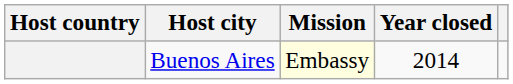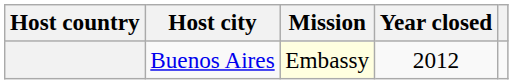 <table class="wikitable plainrowheaders" style="text-align:center;">
 <tr>
 <th scope="col">Host country</th>
 <th scope="col">Host city</th>
 <th scope="col">Mission</th>
 <th scope="col">Year closed</th>
 <th scope="col"></th>
 </tr>
 <tr>
 <th scope="row"></th>
 <td><a href='#'>Buenos Aires</a></td>
 <td style="background: lightyellow;">Embassy</td>
-<td>2014</td>
+<td>2012</td>
 <td></td>
 </tr>
 </table>
